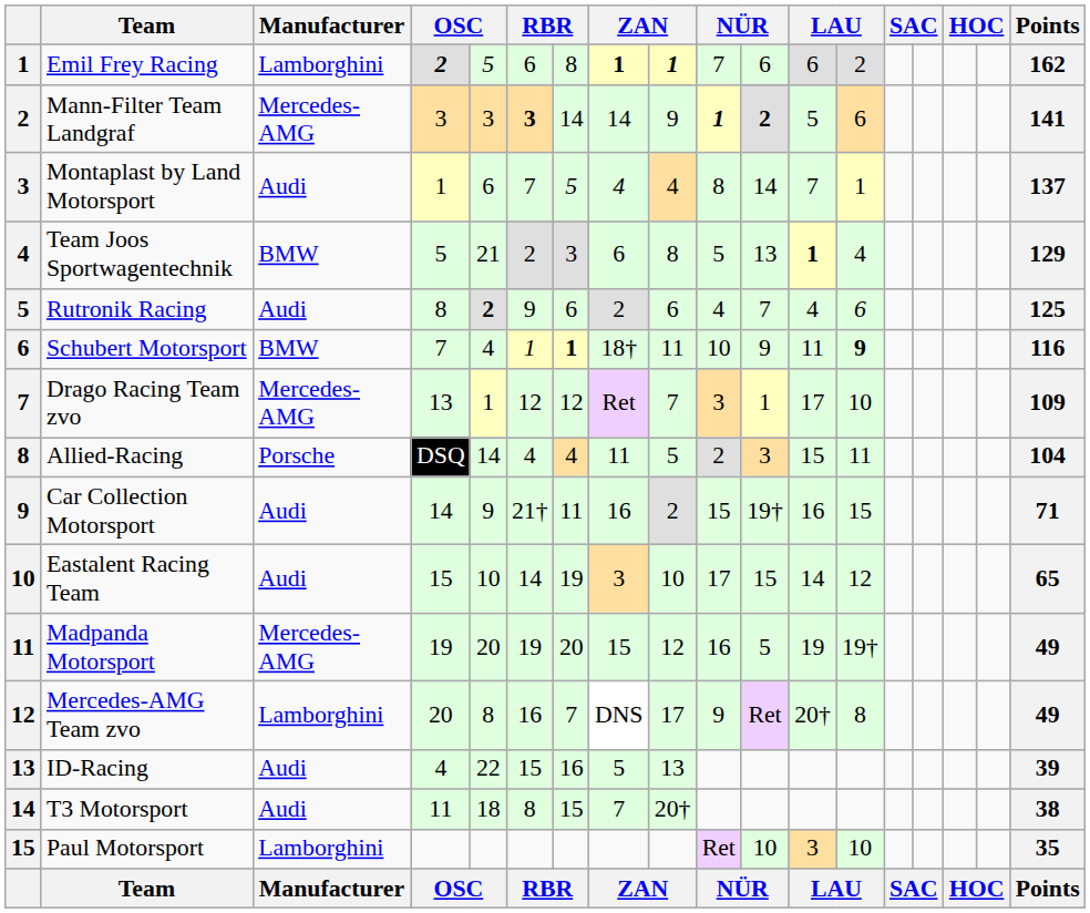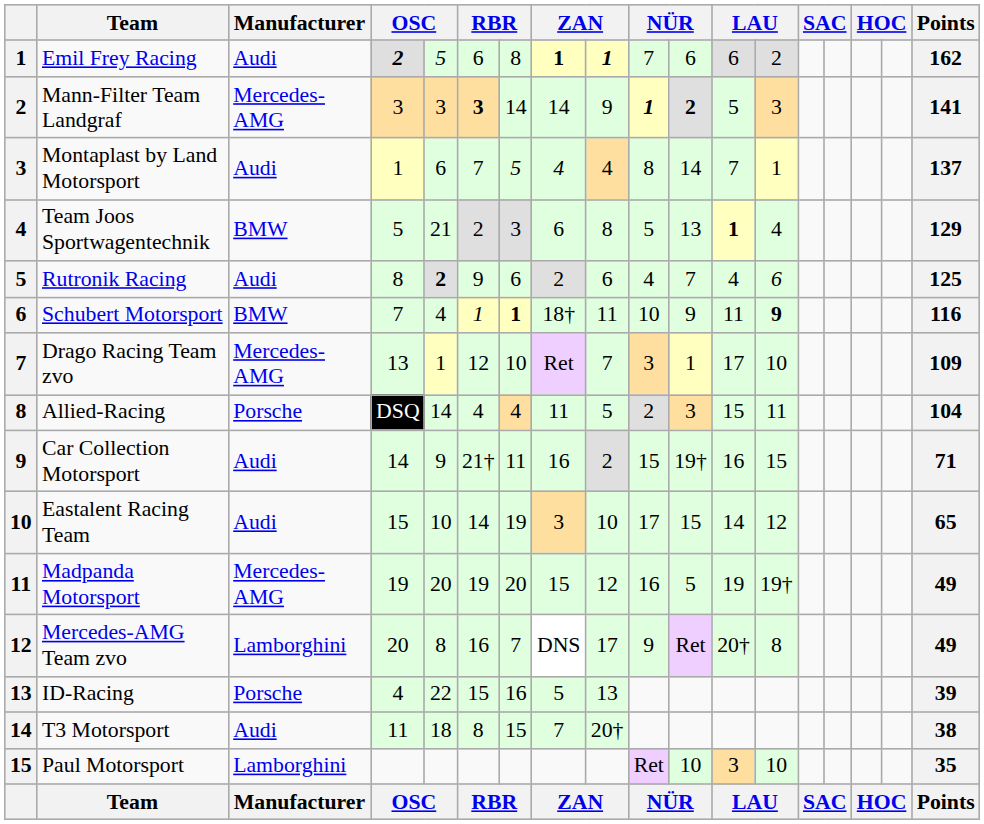 <table class="wikitable" style="font-size: 85%; text-align:center;">
 <tr>
 <th></th>
 <th>Team</th>
 <th>Manufacturer</th>
 <th colspan=2><a href='#'>OSC</a><br></th>
 <th colspan=2><a href='#'>RBR</a><br></th>
 <th colspan=2><a href='#'>ZAN</a><br></th>
 <th colspan=2><a href='#'>NÜR</a><br></th>
 <th colspan=2><a href='#'>LAU</a><br></th>
 <th colspan=2><a href='#'>SAC</a><br></th>
 <th colspan=2><a href='#'>HOC</a><br></th>
 <th>Points</th>
 </tr>
 <tr>
 <th>1</th>
 <td align=left> <a href='#'>Emil Frey Racing</a></td>
-<td align=left> <a href='#'>Lamborghini</a></td>
+<td align=left> <a href='#'>Audi</a></td>
 <td style="background:#dfdfdf;"><strong><em>2</em></strong></td>
 <td style="background:#dfffdf;"><em>5</em></td>
 <td style="background:#dfffdf;">6</td>
 <td style="background:#dfffdf;">8</td>
 <td style="background:#ffffbf;"><strong>1</strong></td>
 <td style="background:#ffffbf;"><strong><em>1</em></strong></td>
 <td style="background:#dfffdf;">7</td>
 <td style="background:#dfffdf;">6</td>
 <td style="background:#dfdfdf;">6</td>
 <td style="background:#dfdfdf;">2</td>
 <td></td>
 <td></td>
 <td></td>
 <td></td>
 <th>162</th>
 </tr>
 <tr>
 <th>2</th>
 <td align=left> Mann-Filter Team Landgraf</td>
 <td align=left> <a href='#'>Mercedes-AMG</a></td>
 <td style="background:#ffdf9f;">3</td>
 <td style="background:#ffdf9f;">3</td>
 <td style="background:#ffdf9f;"><strong>3</strong></td>
 <td style="background:#dfffdf;">14</td>
 <td style="background:#dfffdf;">14</td>
 <td style="background:#dfffdf;">9</td>
 <td style="background:#ffffbf;"><strong><em>1</em></strong></td>
 <td style="background:#dfdfdf;"><strong>2</strong></td>
 <td style="background:#dfffdf;">5</td>
-<td style="background:#ffdf9f;">6</td>
+<td style="background:#ffdf9f;">3</td>
 <td></td>
 <td></td>
 <td></td>
 <td></td>
 <th>141</th>
 </tr>
 <tr>
 <th>3</th>
 <td align=left> Montaplast by Land Motorsport</td>
 <td align=left> <a href='#'>Audi</a></td>
 <td style="background:#ffffbf;">1</td>
 <td style="background:#dfffdf;">6</td>
 <td style="background:#dfffdf;">7</td>
 <td style="background:#dfffdf;"><em>5</em></td>
 <td style="background:#dfffdf;"><em>4</em></td>
 <td style="background:#ffdf9f;">4</td>
 <td style="background:#dfffdf;">8</td>
 <td style="background:#dfffdf;">14</td>
 <td style="background:#dfffdf;">7</td>
 <td style="background:#ffffbf;">1</td>
 <td></td>
 <td></td>
 <td></td>
 <td></td>
 <th>137</th>
 </tr>
 <tr>
 <th>4</th>
 <td align=left> Team Joos Sportwagentechnik</td>
 <td align=left> <a href='#'>BMW</a></td>
 <td style="background:#dfffdf;">5</td>
 <td style="background:#dfffdf;">21</td>
 <td style="background:#dfdfdf;">2</td>
 <td style="background:#dfdfdf;">3</td>
 <td style="background:#dfffdf;">6</td>
 <td style="background:#dfffdf;">8</td>
 <td style="background:#dfffdf;">5</td>
 <td style="background:#dfffdf;">13</td>
 <td style="background:#ffffbf;"><strong>1</strong></td>
 <td style="background:#dfffdf;">4</td>
 <td></td>
 <td></td>
 <td></td>
 <td></td>
 <th>129</th>
 </tr>
 <tr>
 <th>5</th>
 <td align=left> <a href='#'>Rutronik Racing</a></td>
 <td align=left> <a href='#'>Audi</a></td>
 <td style="background:#dfffdf;">8</td>
 <td style="background:#dfdfdf;"><strong>2</strong></td>
 <td style="background:#dfffdf;">9</td>
 <td style="background:#dfffdf;">6</td>
 <td style="background:#dfdfdf;">2</td>
 <td style="background:#dfffdf;">6</td>
 <td style="background:#dfffdf;">4</td>
 <td style="background:#dfffdf;">7</td>
 <td style="background:#dfffdf;">4</td>
 <td style="background:#dfffdf;"><em>6</em></td>
 <td></td>
 <td></td>
 <td></td>
 <td></td>
 <th>125</th>
 </tr>
 <tr>
 <th>6</th>
 <td align=left> <a href='#'>Schubert Motorsport</a></td>
 <td align=left> <a href='#'>BMW</a></td>
 <td style="background:#dfffdf;">7</td>
 <td style="background:#dfffdf;">4</td>
 <td style="background:#ffffbf;"><em>1</em></td>
 <td style="background:#ffffbf;"><strong>1</strong></td>
 <td style="background:#dfffdf;">18†</td>
 <td style="background:#dfffdf;">11</td>
 <td style="background:#dfffdf;">10</td>
 <td style="background:#dfffdf;">9</td>
 <td style="background:#dfffdf;">11</td>
 <td style="background:#dfffdf;"><strong>9</strong></td>
 <td></td>
 <td></td>
 <td></td>
 <td></td>
 <th>116</th>
 </tr>
 <tr>
 <th>7</th>
 <td align=left> Drago Racing Team zvo</td>
 <td align=left> <a href='#'>Mercedes-AMG</a></td>
 <td style="background:#dfffdf;">13</td>
 <td style="background:#ffffbf;">1</td>
 <td style="background:#dfffdf;">12</td>
-<td style="background:#dfffdf;">12</td>
+<td style="background:#dfffdf;">10</td>
 <td style="background:#efcfff;">Ret</td>
 <td style="background:#dfffdf;">7</td>
 <td style="background:#ffdf9f;">3</td>
 <td style="background:#ffffbf;">1</td>
 <td style="background:#dfffdf;">17</td>
 <td style="background:#dfffdf;">10</td>
 <td></td>
 <td></td>
 <td></td>
 <td></td>
 <th>109</th>
 </tr>
 <tr>
 <th>8</th>
 <td align=left> Allied-Racing</td>
 <td align=left> <a href='#'>Porsche</a></td>
 <td style="background:#000000; color:white">DSQ</td>
 <td style="background:#dfffdf;">14</td>
 <td style="background:#dfffdf;">4</td>
 <td style="background:#ffdf9f;">4</td>
 <td style="background:#dfffdf;">11</td>
 <td style="background:#dfffdf;">5</td>
 <td style="background:#dfdfdf;">2</td>
 <td style="background:#ffdf9f;">3</td>
 <td style="background:#dfffdf;">15</td>
 <td style="background:#dfffdf;">11</td>
 <td></td>
 <td></td>
 <td></td>
 <td></td>
 <th>104</th>
 </tr>
 <tr>
 <th>9</th>
 <td align=left> Car Collection Motorsport</td>
 <td align=left> <a href='#'>Audi</a></td>
 <td style="background:#dfffdf;">14</td>
 <td style="background:#dfffdf;">9</td>
 <td style="background:#dfffdf;">21†</td>
 <td style="background:#dfffdf;">11</td>
 <td style="background:#dfffdf;">16</td>
 <td style="background:#dfdfdf;">2</td>
 <td style="background:#dfffdf;">15</td>
 <td style="background:#dfffdf;">19†</td>
 <td style="background:#dfffdf;">16</td>
 <td style="background:#dfffdf;">15</td>
 <td></td>
 <td></td>
 <td></td>
 <td></td>
 <th>71</th>
 </tr>
 <tr>
 <th>10</th>
 <td align=left> Eastalent Racing Team</td>
 <td align=left> <a href='#'>Audi</a></td>
 <td style="background:#dfffdf;">15</td>
 <td style="background:#dfffdf;">10</td>
 <td style="background:#dfffdf;">14</td>
 <td style="background:#dfffdf;">19</td>
 <td style="background:#ffdf9f;">3</td>
 <td style="background:#dfffdf;">10</td>
 <td style="background:#dfffdf;">17</td>
 <td style="background:#dfffdf;">15</td>
 <td style="background:#dfffdf;">14</td>
 <td style="background:#dfffdf;">12</td>
 <td></td>
 <td></td>
 <td></td>
 <td></td>
 <th>65</th>
 </tr>
 <tr>
 <th>11</th>
 <td align=left> <a href='#'>Madpanda Motorsport</a></td>
 <td align=left> <a href='#'>Mercedes-AMG</a></td>
 <td style="background:#dfffdf;">19</td>
 <td style="background:#dfffdf;">20</td>
 <td style="background:#dfffdf;">19</td>
 <td style="background:#dfffdf;">20</td>
 <td style="background:#dfffdf;">15</td>
 <td style="background:#dfffdf;">12</td>
 <td style="background:#dfffdf;">16</td>
 <td style="background:#dfffdf;">5</td>
 <td style="background:#dfffdf;">19</td>
 <td style="background:#dfffdf;">19†</td>
 <td></td>
 <td></td>
 <td></td>
 <td></td>
 <th>49</th>
 </tr>
 <tr>
 <th>12</th>
 <td align=left> <a href='#'>Mercedes-AMG</a> Team zvo</td>
 <td align=left> <a href='#'>Lamborghini</a></td>
 <td style="background:#dfffdf;">20</td>
 <td style="background:#dfffdf;">8</td>
 <td style="background:#dfffdf;">16</td>
 <td style="background:#dfffdf;">7</td>
 <td style="background:#ffffff;">DNS</td>
 <td style="background:#dfffdf;">17</td>
 <td style="background:#dfffdf;">9</td>
 <td style="background:#efcfff;">Ret</td>
 <td style="background:#dfffdf;">20†</td>
 <td style="background:#dfffdf;">8</td>
 <td></td>
 <td></td>
 <td></td>
 <td></td>
 <th>49</th>
 </tr>
 <tr>
 <th>13</th>
 <td align=left> ID-Racing</td>
-<td align=left> <a href='#'>Audi</a></td>
+<td align=left> <a href='#'>Porsche</a></td>
 <td style="background:#dfffdf;">4</td>
 <td style="background:#dfffdf;">22</td>
 <td style="background:#dfffdf;">15</td>
 <td style="background:#dfffdf;">16</td>
 <td style="background:#dfffdf;">5</td>
 <td style="background:#dfffdf;">13</td>
 <td></td>
 <td></td>
 <td></td>
 <td></td>
 <td></td>
 <td></td>
 <td></td>
 <td></td>
 <th>39</th>
 </tr>
 <tr>
 <th>14</th>
 <td align=left> T3 Motorsport</td>
 <td align=left> <a href='#'>Audi</a></td>
 <td style="background:#dfffdf;">11</td>
 <td style="background:#dfffdf;">18</td>
 <td style="background:#dfffdf;">8</td>
 <td style="background:#dfffdf;">15</td>
 <td style="background:#dfffdf;">7</td>
 <td style="background:#dfffdf;">20†</td>
 <td></td>
 <td></td>
 <td></td>
 <td></td>
 <td></td>
 <td></td>
 <td></td>
 <td></td>
 <th>38</th>
 </tr>
 <tr>
 <th>15</th>
 <td align=left> Paul Motorsport</td>
 <td align=left> <a href='#'>Lamborghini</a></td>
 <td></td>
 <td></td>
 <td></td>
 <td></td>
 <td></td>
 <td></td>
 <td style="background:#efcfff;">Ret</td>
 <td style="background:#dfffdf;">10</td>
 <td style="background:#ffdf9f;">3</td>
 <td style="background:#dfffdf;">10</td>
 <td></td>
 <td></td>
 <td></td>
 <td></td>
 <th>35</th>
 </tr>
 <tr>
 <th></th>
 <th>Team</th>
 <th>Manufacturer</th>
 <th colspan=2><a href='#'>OSC</a><br></th>
 <th colspan=2><a href='#'>RBR</a><br></th>
 <th colspan=2><a href='#'>ZAN</a><br></th>
 <th colspan=2><a href='#'>NÜR</a><br></th>
 <th colspan=2><a href='#'>LAU</a><br></th>
 <th colspan=2><a href='#'>SAC</a><br></th>
 <th colspan=2><a href='#'>HOC</a><br></th>
 <th>Points</th>
 </tr>
 </table>
